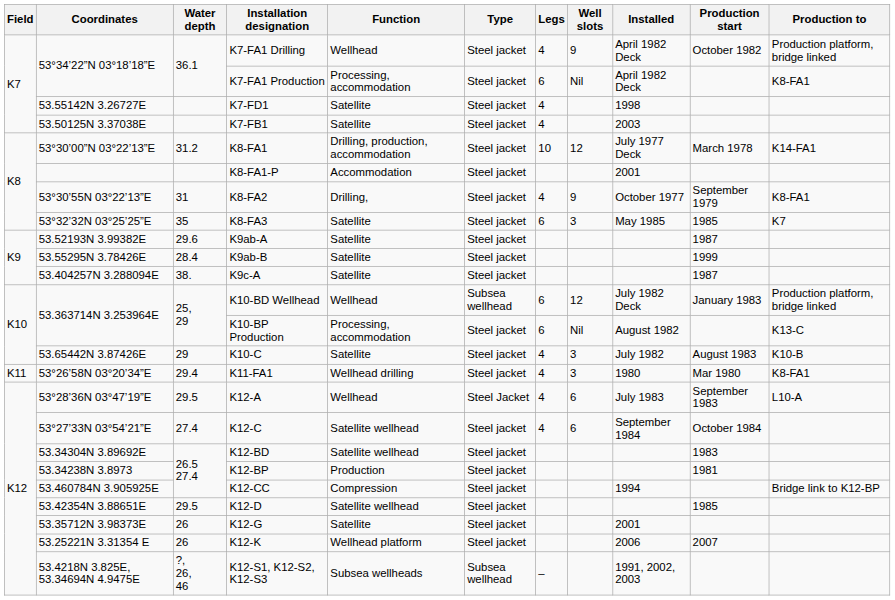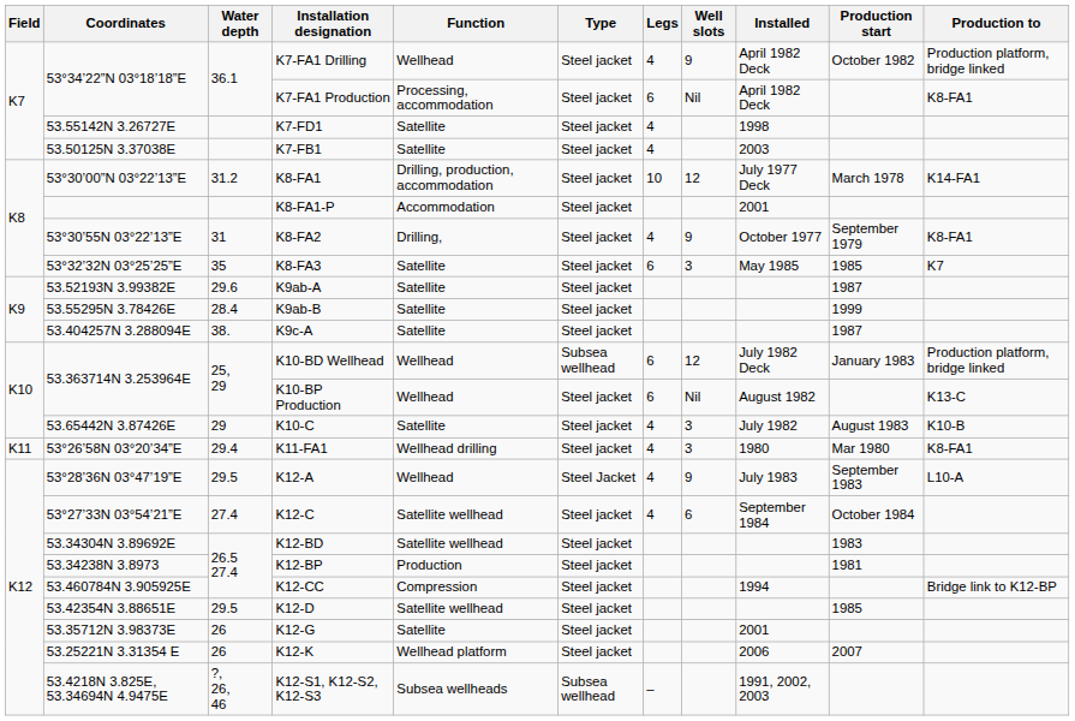 <table class="wikitable">
 <tr>
 <th>Field</th>
 <th>Coordinates</th>
 <th>Water depth</th>
 <th>Installation designation</th>
 <th>Function</th>
 <th>Type</th>
 <th>Legs</th>
 <th>Well slots</th>
 <th>Installed</th>
 <th>Production start</th>
 <th>Production to</th>
 </tr>
 <tr>
 <td rowspan="4">K7</td>
 <td rowspan="2">53°34’22”N 03°18’18”E</td>
 <td rowspan="2">36.1</td>
 <td>K7-FA1 Drilling</td>
 <td>Wellhead</td>
 <td>Steel jacket</td>
 <td>4</td>
 <td>9</td>
 <td>April 1982 Deck</td>
 <td>October 1982</td>
 <td>Production platform, bridge linked</td>
 </tr>
 <tr>
 <td>K7-FA1 Production</td>
 <td>Processing, accommodation</td>
 <td>Steel jacket</td>
 <td>6</td>
 <td>Nil</td>
 <td>April 1982 Deck</td>
 <td></td>
 <td>K8-FA1</td>
 </tr>
 <tr>
 <td>53.55142N 3.26727E</td>
 <td></td>
 <td>K7-FD1</td>
 <td>Satellite</td>
 <td>Steel jacket</td>
 <td>4</td>
 <td></td>
 <td>1998</td>
 <td></td>
 <td></td>
 </tr>
 <tr>
 <td>53.50125N 3.37038E</td>
 <td></td>
 <td>K7-FB1</td>
 <td>Satellite</td>
 <td>Steel jacket</td>
 <td>4</td>
 <td></td>
 <td>2003</td>
 <td></td>
 <td></td>
 </tr>
 <tr>
 <td rowspan="4">K8</td>
 <td>53°30’00”N 03°22’13”E</td>
 <td>31.2</td>
 <td>K8-FA1</td>
 <td>Drilling, production,  accommodation</td>
 <td>Steel jacket</td>
 <td>10</td>
 <td>12</td>
 <td>July 1977 Deck</td>
 <td>March 1978</td>
 <td>K14-FA1</td>
 </tr>
 <tr>
 <td></td>
 <td></td>
 <td>K8-FA1-P</td>
 <td>Accommodation</td>
 <td>Steel jacket</td>
 <td></td>
 <td></td>
 <td>2001</td>
 <td></td>
 <td></td>
 </tr>
 <tr>
 <td>53°30’55N 03°22’13”E</td>
 <td>31</td>
 <td>K8-FA2</td>
 <td>Drilling,</td>
 <td>Steel jacket</td>
 <td>4</td>
 <td>9</td>
 <td>October 1977</td>
 <td>September 1979</td>
 <td>K8-FA1</td>
 </tr>
 <tr>
 <td>53°32’32N 03°25’25”E</td>
 <td>35</td>
 <td>K8-FA3</td>
 <td>Satellite</td>
 <td>Steel jacket</td>
 <td>6</td>
 <td>3</td>
 <td>May 1985</td>
 <td>1985</td>
 <td>K7</td>
 </tr>
 <tr>
 <td rowspan="3">K9</td>
 <td>53.52193N 3.99382E</td>
 <td>29.6</td>
 <td>K9ab-A</td>
 <td>Satellite</td>
 <td>Steel jacket</td>
 <td></td>
 <td></td>
 <td></td>
 <td>1987</td>
 <td></td>
 </tr>
 <tr>
 <td>53.55295N 3.78426E</td>
 <td>28.4</td>
 <td>K9ab-B</td>
 <td>Satellite</td>
 <td>Steel jacket</td>
 <td></td>
 <td></td>
 <td></td>
 <td>1999</td>
 <td></td>
 </tr>
 <tr>
 <td>53.404257N 3.288094E</td>
 <td>38.</td>
 <td>K9c-A</td>
 <td>Satellite</td>
 <td>Steel jacket</td>
 <td></td>
 <td></td>
 <td></td>
 <td>1987</td>
 <td></td>
 </tr>
 <tr>
 <td rowspan="3">K10</td>
 <td rowspan="2">53.363714N 3.253964E</td>
 <td rowspan="2">25,<br>29</td>
 <td>K10-BD Wellhead</td>
 <td>Wellhead</td>
 <td>Subsea wellhead</td>
 <td>6</td>
 <td>12</td>
 <td>July 1982 Deck</td>
 <td>January 1983</td>
 <td>Production platform, bridge linked</td>
 </tr>
 <tr>
 <td>K10-BP Production</td>
-<td>Processing, accommodation</td>
+<td>Wellhead</td>
 <td>Steel jacket</td>
 <td>6</td>
 <td>Nil</td>
 <td>August 1982</td>
 <td></td>
 <td>K13-C</td>
 </tr>
 <tr>
 <td>53.65442N 3.87426E</td>
 <td>29</td>
 <td>K10-C</td>
 <td>Satellite</td>
 <td>Steel jacket</td>
 <td>4</td>
 <td>3</td>
 <td>July 1982</td>
 <td>August 1983</td>
 <td>K10-B</td>
 </tr>
 <tr>
 <td>K11</td>
 <td>53°26’58N 03°20’34”E</td>
 <td>29.4</td>
 <td>K11-FA1</td>
 <td>Wellhead drilling</td>
 <td>Steel jacket</td>
 <td>4</td>
 <td>3</td>
 <td>1980</td>
 <td>Mar 1980</td>
 <td>K8-FA1</td>
 </tr>
 <tr>
 <td rowspan="9">K12</td>
 <td>53°28’36N 03°47’19”E</td>
 <td>29.5</td>
 <td>K12-A</td>
 <td>Wellhead</td>
 <td>Steel Jacket</td>
 <td>4</td>
-<td>6</td>
+<td>9</td>
 <td>July 1983</td>
 <td>September 1983</td>
 <td>L10-A</td>
 </tr>
 <tr>
 <td>53°27’33N 03°54’21”E</td>
 <td>27.4</td>
 <td>K12-C</td>
 <td>Satellite wellhead</td>
 <td>Steel jacket</td>
 <td>4</td>
 <td>6</td>
 <td>September 1984</td>
 <td>October 1984</td>
 <td></td>
 </tr>
 <tr>
 <td>53.34304N 3.89692E</td>
 <td rowspan="3">26.5<br>27.4</td>
 <td>K12-BD</td>
 <td>Satellite wellhead</td>
 <td>Steel jacket</td>
 <td></td>
 <td></td>
 <td></td>
 <td>1983</td>
 <td></td>
 </tr>
 <tr>
 <td>53.34238N 3.8973</td>
 <td>K12-BP</td>
 <td>Production</td>
 <td>Steel jacket</td>
 <td></td>
 <td></td>
 <td></td>
 <td>1981</td>
 <td></td>
 </tr>
 <tr>
 <td>53.460784N 3.905925E</td>
 <td>K12-CC</td>
 <td>Compression</td>
 <td>Steel jacket</td>
 <td></td>
 <td></td>
 <td>1994</td>
 <td></td>
 <td>Bridge link to K12-BP</td>
 </tr>
 <tr>
 <td>53.42354N 3.88651E</td>
 <td>29.5</td>
 <td>K12-D</td>
 <td>Satellite wellhead</td>
 <td>Steel jacket</td>
 <td></td>
 <td></td>
 <td></td>
 <td>1985</td>
 <td></td>
 </tr>
 <tr>
 <td>53.35712N 3.98373E</td>
 <td>26</td>
 <td>K12-G</td>
 <td>Satellite</td>
 <td>Steel jacket</td>
 <td></td>
 <td></td>
 <td>2001</td>
 <td></td>
 <td></td>
 </tr>
 <tr>
 <td>53.25221N 3.31354 E</td>
 <td>26</td>
 <td>K12-K</td>
 <td>Wellhead platform</td>
 <td>Steel jacket</td>
 <td></td>
 <td></td>
 <td>2006</td>
 <td>2007</td>
 <td></td>
 </tr>
 <tr>
 <td>53.4218N 3.825E, 53.34694N 4.9475E</td>
 <td>?,<br>26,<br>46</td>
 <td>K12-S1, K12-S2, K12-S3</td>
 <td>Subsea wellheads</td>
 <td>Subsea wellhead</td>
 <td>–</td>
 <td></td>
 <td>1991, 2002, 2003</td>
 <td></td>
 <td></td>
 </tr>
 </table>
